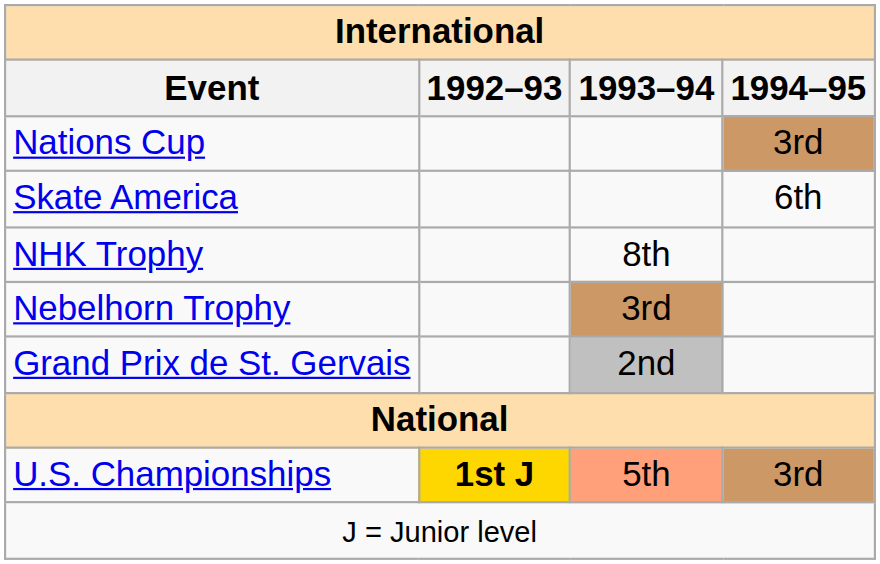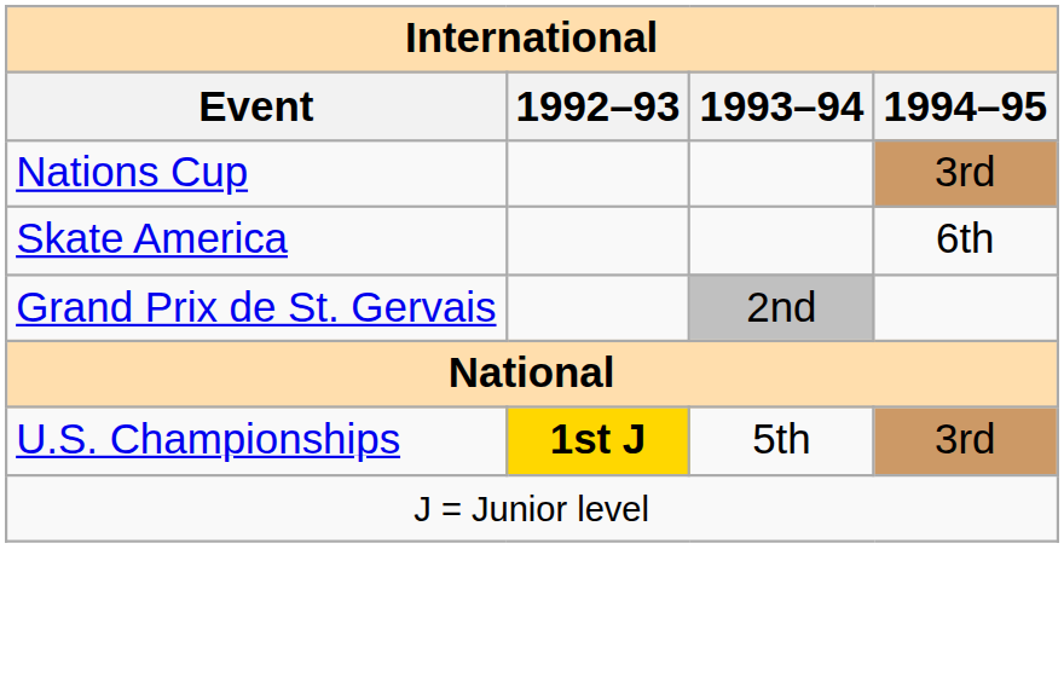 <table class="wikitable" style="text-align:center">
 <tr>
 <th style="background-color: #ffdead; " colspan=4 align=center>International</th>
 </tr>
 <tr>
 <th>Event</th>
 <th>1992–93</th>
 <th>1993–94</th>
 <th>1994–95</th>
 </tr>
 <tr>
 <td align=left><a href='#'>Nations Cup</a></td>
 <td></td>
 <td></td>
 <td bgcolor=cc9966>3rd</td>
 </tr>
 <tr>
 <td align=left><a href='#'>Skate America</a></td>
 <td></td>
 <td></td>
 <td>6th</td>
 </tr>
 <tr>
-<td align=left><a href='#'>NHK Trophy</a></td>
-<td></td>
-<td>8th</td>
-<td></td>
-</tr>
-<tr>
-<td align=left><a href='#'>Nebelhorn Trophy</a></td>
-<td></td>
-<td bgcolor=cc9966>3rd</td>
-<td></td>
-</tr>
-<tr>
 <td align=left><a href='#'>Grand Prix de St. Gervais</a></td>
 <td></td>
 <td bgcolor=silver>2nd</td>
 <td></td>
 </tr>
 <tr>
 <th style="background-color: #ffdead; " colspan=4 align=center>National</th>
 </tr>
 <tr>
 <td align=left><a href='#'>U.S. Championships</a></td>
 <td bgcolor=gold><strong>1st J</strong></td>
-<td style="background: lightsalmon;">5th</td>
+<td>5th</td>
 <td bgcolor=cc9966>3rd</td>
 </tr>
 <tr>
 <td colspan=4 align=center><small> J = Junior level </small></td>
 </tr>
 </table>
